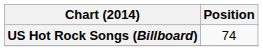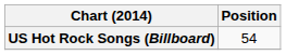 <table class="wikitable plainrowheaders sortable">
 <tr>
 <th>Chart (2014)</th>
 <th>Position</th>
 </tr>
 <tr>
 <th scope="row">US Hot Rock Songs (<em>Billboard</em>)</th>
-<td style="text-align:center;">74</td>
+<td style="text-align:center;">54</td>
 </tr>
 <tr>
 </tr>
 </table>
